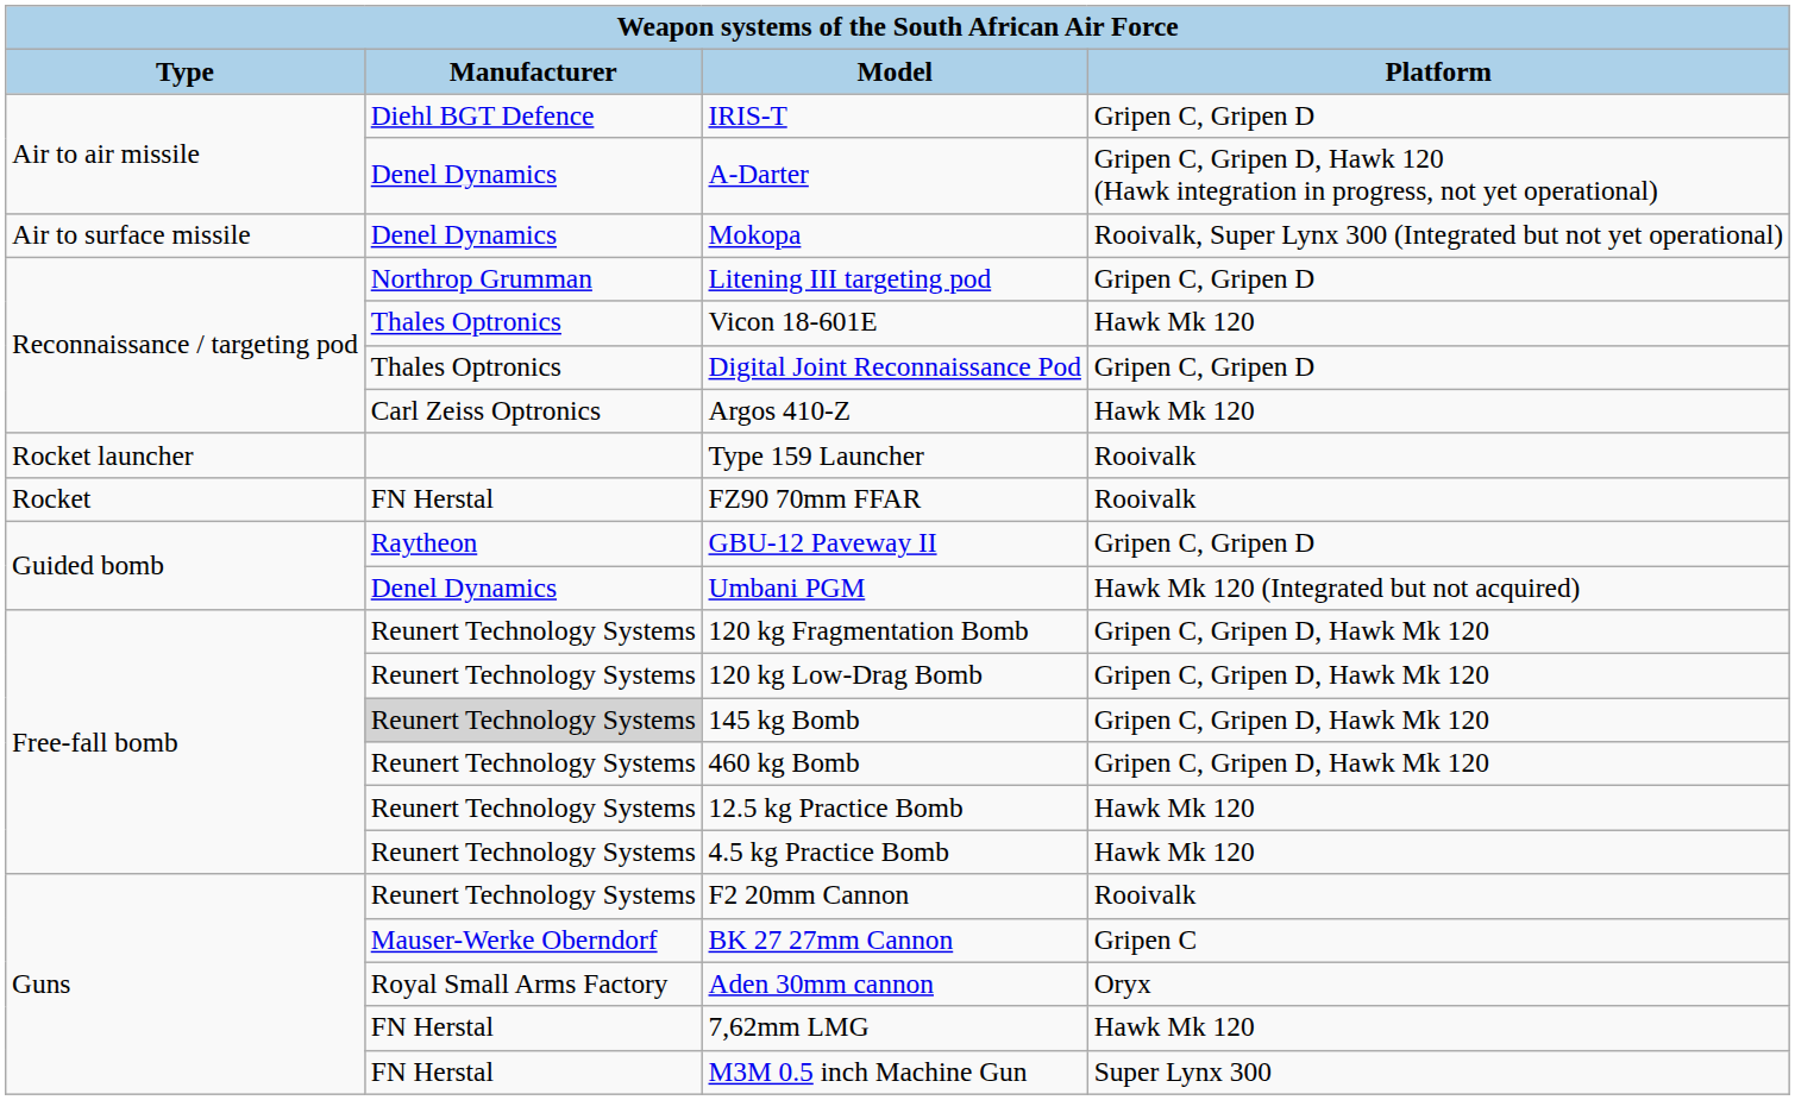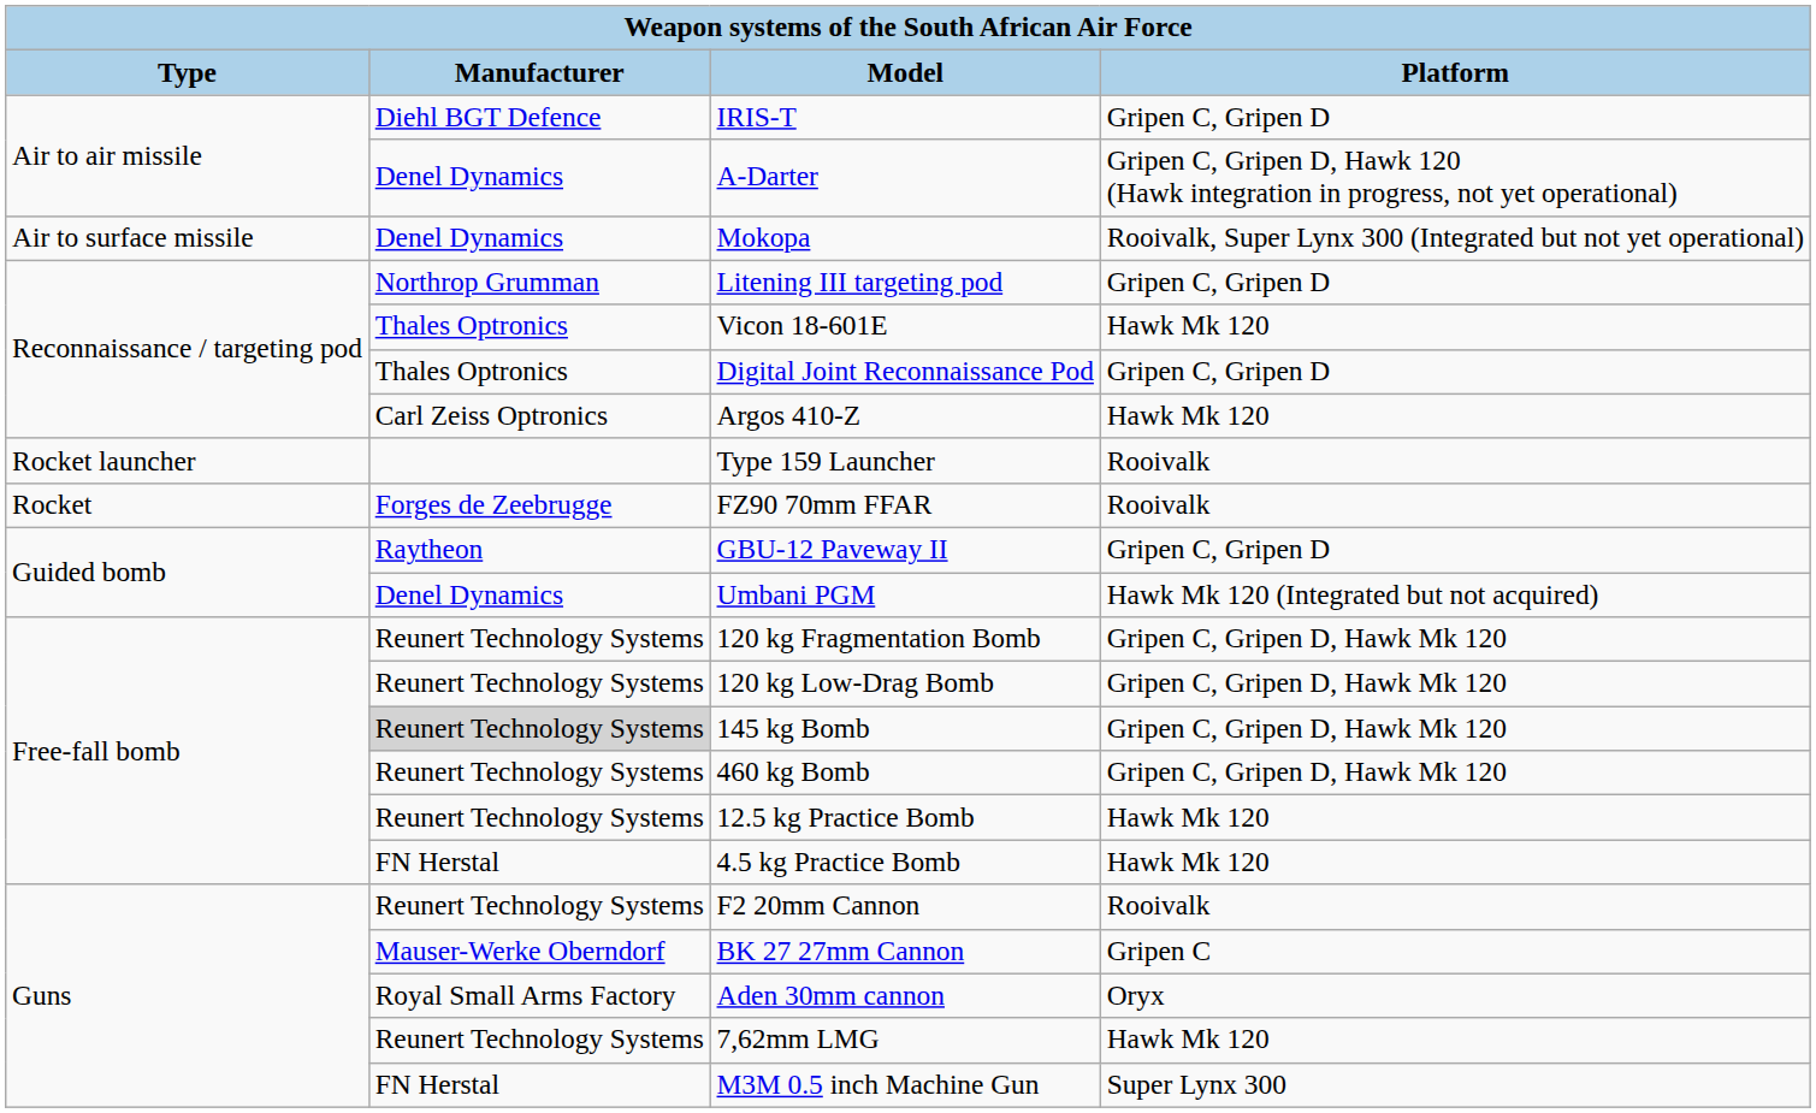 <table class="wikitable">
 <tr>
 <td colspan="6" style="background:#acd1e9; text-align:center;"><strong>Weapon systems of the South African Air Force</strong></td>
 </tr>
 <tr style="text-align:center; background:#acd1e9;">
 <td><strong>Type</strong></td>
 <td style="background:#acd1e9; text-align:center;"><strong>Manufacturer</strong></td>
 <td style="background:#acd1e9; text-align:center;"><strong>Model</strong></td>
 <td style="background:#acd1e9; text-align:center;"><strong>Platform</strong></td>
 </tr>
 <tr>
 <td Rowspan="2">Air to air missile</td>
 <td><a href='#'>Diehl BGT Defence</a></td>
 <td><a href='#'>IRIS-T</a></td>
 <td>Gripen C, Gripen D</td>
 </tr>
 <tr>
 <td><a href='#'>Denel Dynamics</a></td>
 <td><a href='#'>A-Darter</a></td>
 <td>Gripen C, Gripen D, Hawk 120<br>(Hawk integration in progress, not yet operational)</td>
 </tr>
 <tr>
 <td>Air to surface missile</td>
 <td><a href='#'>Denel Dynamics</a></td>
 <td><a href='#'>Mokopa</a></td>
 <td>Rooivalk, Super Lynx 300 (Integrated but not yet operational)</td>
 </tr>
 <tr>
 <td rowspan="4">Reconnaissance / targeting pod</td>
 <td><a href='#'>Northrop Grumman</a></td>
 <td><a href='#'>Litening III targeting pod</a></td>
 <td>Gripen C, Gripen D</td>
 </tr>
 <tr>
 <td><a href='#'>Thales Optronics</a></td>
 <td>Vicon 18-601E</td>
 <td>Hawk Mk 120</td>
 </tr>
 <tr>
 <td>Thales Optronics</td>
 <td><a href='#'>Digital Joint Reconnaissance Pod</a></td>
 <td>Gripen C, Gripen D</td>
 </tr>
 <tr>
 <td>Carl Zeiss Optronics</td>
 <td>Argos 410-Z</td>
 <td>Hawk Mk 120</td>
 </tr>
 <tr>
 <td>Rocket launcher</td>
 <td></td>
 <td>Type 159 Launcher</td>
 <td>Rooivalk</td>
 </tr>
 <tr>
 <td>Rocket</td>
-<td>FN Herstal</td>
+<td><a href='#'>Forges de Zeebrugge</a></td>
 <td>FZ90 70mm FFAR</td>
 <td>Rooivalk</td>
 </tr>
 <tr>
 <td rowspan="2">Guided bomb</td>
 <td><a href='#'>Raytheon</a></td>
 <td><a href='#'>GBU-12 Paveway II</a></td>
 <td>Gripen C, Gripen D</td>
 </tr>
 <tr>
 <td><a href='#'>Denel Dynamics</a></td>
 <td><a href='#'>Umbani PGM</a></td>
 <td>Hawk Mk 120 (Integrated but not acquired)</td>
 </tr>
 <tr>
 <td rowspan="6">Free-fall bomb</td>
 <td>Reunert Technology Systems</td>
 <td>120 kg Fragmentation Bomb</td>
 <td>Gripen C, Gripen D, Hawk Mk 120</td>
 </tr>
 <tr>
 <td>Reunert Technology Systems</td>
 <td>120 kg Low-Drag Bomb</td>
 <td>Gripen C, Gripen D, Hawk Mk 120</td>
 </tr>
 <tr>
 <td style="background: lightgrey;">Reunert Technology Systems</td>
 <td>145 kg Bomb</td>
 <td>Gripen C, Gripen D, Hawk Mk 120</td>
 </tr>
 <tr>
 <td>Reunert Technology Systems</td>
 <td>460 kg Bomb</td>
 <td>Gripen C, Gripen D, Hawk Mk 120</td>
 </tr>
 <tr>
 <td>Reunert Technology Systems</td>
 <td>12.5 kg Practice Bomb</td>
 <td>Hawk Mk 120</td>
 </tr>
 <tr>
-<td>Reunert Technology Systems</td>
+<td>FN Herstal</td>
 <td>4.5 kg Practice Bomb</td>
 <td>Hawk Mk 120</td>
 </tr>
 <tr>
 <td rowspan="5">Guns</td>
 <td>Reunert Technology Systems</td>
 <td>F2 20mm Cannon</td>
 <td>Rooivalk</td>
 </tr>
 <tr>
 <td><a href='#'>Mauser-Werke Oberndorf</a></td>
 <td><a href='#'>BK 27 27mm Cannon</a></td>
 <td>Gripen C</td>
 </tr>
 <tr>
 <td>Royal Small Arms Factory</td>
 <td><a href='#'>Aden 30mm cannon</a></td>
 <td>Oryx</td>
 </tr>
 <tr>
-<td>FN Herstal</td>
+<td>Reunert Technology Systems</td>
 <td>7,62mm LMG</td>
 <td>Hawk Mk 120</td>
 </tr>
 <tr>
 <td>FN Herstal</td>
 <td><a href='#'>M3M 0.5</a> inch Machine Gun</td>
 <td>Super Lynx 300</td>
 </tr>
 </table>
